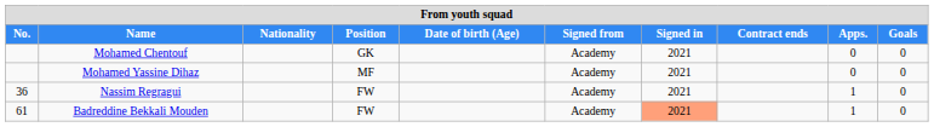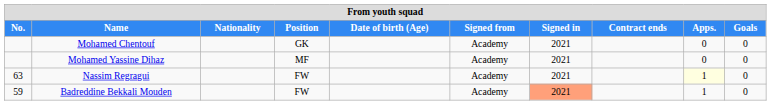 <table class="wikitable sortable" style="text-align:center; font-size:90%; width:90%">
 <tr>
 <th colspan="11"  style="background:#dcdcdc; text-align:center;">From youth squad</th>
 </tr>
 <tr>
 <th style="background:#3088f2; color:#ffffff; text-align:center;">No.</th>
 <th style="background:#3088f2; color:#ffffff; text-align:center;">Name</th>
 <th style="background:#3088f2; color:#ffffff; text-align:center;">Nationality</th>
 <th style="background:#3088f2; color:#ffffff; text-align:center;">Position</th>
 <th style="background:#3088f2; color:#ffffff; text-align:center;">Date of birth (Age)</th>
 <th style="background:#3088f2; color:#ffffff; text-align:center;">Signed from</th>
 <th style="background:#3088f2; color:#ffffff; text-align:center;">Signed in</th>
 <th style="background:#3088f2; color:#ffffff; text-align:center;">Contract ends</th>
 <th style="background:#3088f2; color:#ffffff; text-align:center;">Apps.</th>
 <th style="background:#3088f2; color:#ffffff; text-align:center;">Goals</th>
 </tr>
 <tr>
 <td></td>
 <td><a href='#'>Mohamed Chentouf</a></td>
 <td></td>
 <td>GK</td>
 <td></td>
 <td>Academy </td>
 <td>2021</td>
 <td></td>
 <td>0</td>
 <td>0</td>
 </tr>
 <tr>
 <td></td>
 <td><a href='#'>Mohamed Yassine Dihaz</a></td>
 <td></td>
 <td>MF</td>
 <td></td>
 <td>Academy </td>
 <td>2021</td>
 <td></td>
 <td>0</td>
 <td>0</td>
 </tr>
 <tr>
-<td>36</td>
+<td>63</td>
 <td><a href='#'>Nassim Regragui</a></td>
 <td></td>
 <td>FW</td>
 <td></td>
 <td>Academy </td>
 <td>2021</td>
 <td></td>
-<td>1</td>
+<td style="background: lightyellow;">1</td>
 <td>0</td>
 </tr>
 <tr>
-<td>61</td>
+<td>59</td>
 <td><a href='#'>Badreddine Bekkali Mouden</a></td>
 <td></td>
 <td>FW</td>
 <td></td>
 <td>Academy </td>
 <td style="background: lightsalmon;">2021</td>
 <td></td>
 <td>1</td>
 <td>0</td>
 </tr>
 </table>
